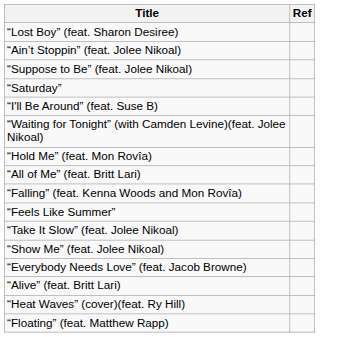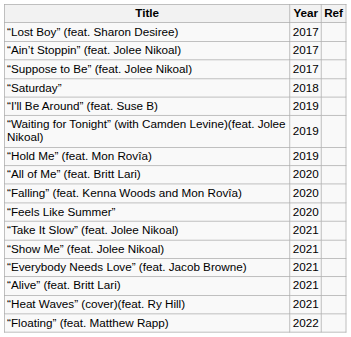 <table class="wikitable plainrowheaders" style="text-align:left;" border="1">
 <tr>
 <th scope="col" style="width:24em;">Title</th>
+<th scope="col">Year</th>
 <th scope="col">Ref</th>
 </tr>
 <tr>
 <td>“Lost Boy” (feat. Sharon Desiree)</td>
+<td>2017</td>
 <td></td>
 </tr>
 <tr>
 <td>“Ain’t Stoppin” (feat. Jolee Nikoal)</td>
+<td>2017</td>
 <td></td>
 </tr>
 <tr>
 <td>“Suppose to Be” (feat. Jolee Nikoal)</td>
+<td>2017</td>
 <td></td>
 </tr>
 <tr>
 <td>“Saturday”</td>
+<td>2018</td>
 <td></td>
 </tr>
 <tr>
 <td>“I'll Be Around” (feat. Suse B)</td>
+<td>2019</td>
 <td></td>
 </tr>
 <tr>
 <td>“Waiting for Tonight” (with Camden Levine)(feat. Jolee Nikoal)</td>
+<td>2019</td>
 <td></td>
 </tr>
 <tr>
 <td>“Hold Me” (feat. Mon Rovîa)</td>
+<td>2019</td>
 <td></td>
 </tr>
 <tr>
 <td>“All of Me” (feat. Britt Lari)</td>
+<td>2020</td>
 <td></td>
 </tr>
 <tr>
 <td>“Falling” (feat. Kenna Woods and Mon Rovîa)</td>
+<td>2020</td>
 <td></td>
 </tr>
 <tr>
 <td>“Feels Like Summer”</td>
+<td>2020</td>
 <td></td>
 </tr>
 <tr>
 <td>“Take It Slow” (feat. Jolee Nikoal)</td>
+<td>2021</td>
 <td></td>
 </tr>
 <tr>
 <td>“Show Me” (feat. Jolee Nikoal)</td>
+<td>2021</td>
 <td></td>
 </tr>
 <tr>
 <td>“Everybody Needs Love” (feat. Jacob Browne)</td>
+<td>2021</td>
 <td></td>
 </tr>
 <tr>
 <td>“Alive” (feat. Britt Lari)</td>
+<td>2021</td>
 <td></td>
 </tr>
 <tr>
 <td>“Heat Waves” (cover)(feat. Ry Hill)</td>
+<td>2021</td>
 <td></td>
 </tr>
 <tr>
 <td>“Floating” (feat. Matthew Rapp)</td>
+<td>2022</td>
 <td></td>
 </tr>
 </table>
